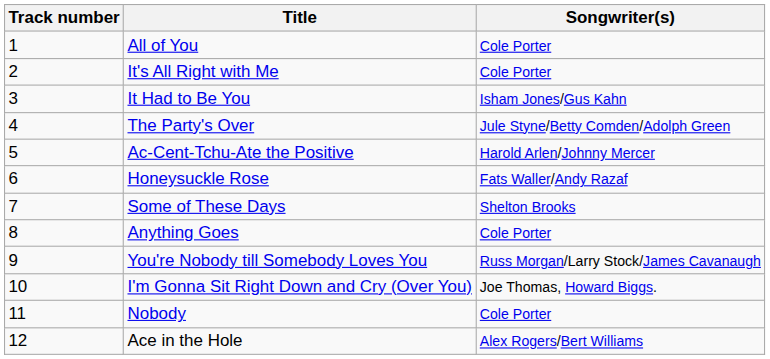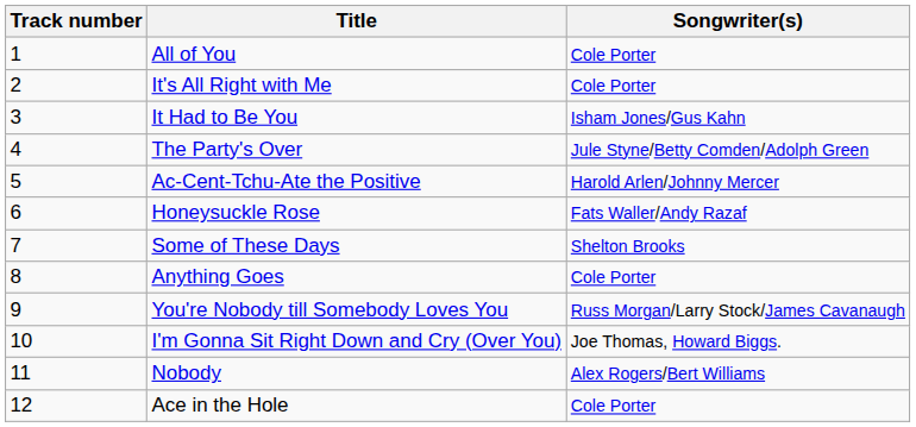 <table class="wikitable">
 <tr>
 <th>Track number</th>
 <th>Title</th>
 <th>Songwriter(s)</th>
 </tr>
 <tr>
 <td>1</td>
 <td><a href='#'>All of You</a></td>
 <td><small><a href='#'>Cole Porter</a></small></td>
 </tr>
 <tr>
 <td>2</td>
 <td><a href='#'>It's All Right with Me</a></td>
 <td><small><a href='#'>Cole Porter</a></small></td>
 </tr>
 <tr>
 <td>3</td>
 <td><a href='#'>It Had to Be You</a></td>
 <td><small><a href='#'>Isham Jones</a>/<a href='#'>Gus Kahn</a></small></td>
 </tr>
 <tr>
 <td>4</td>
 <td><a href='#'>The Party's Over</a></td>
 <td><small><a href='#'>Jule Styne</a>/<a href='#'>Betty Comden</a>/<a href='#'>Adolph Green</a></small></td>
 </tr>
 <tr>
 <td>5</td>
 <td><a href='#'>Ac-Cent-Tchu-Ate the Positive</a></td>
 <td><small><a href='#'>Harold Arlen</a>/<a href='#'>Johnny Mercer</a></small></td>
 </tr>
 <tr>
 <td>6</td>
 <td><a href='#'>Honeysuckle Rose</a></td>
 <td><small><a href='#'>Fats Waller</a>/<a href='#'>Andy Razaf</a></small></td>
 </tr>
 <tr>
 <td>7</td>
 <td><a href='#'>Some of These Days</a></td>
 <td><small><a href='#'>Shelton Brooks</a></small></td>
 </tr>
 <tr>
 <td>8</td>
 <td><a href='#'>Anything Goes</a></td>
 <td><small><a href='#'>Cole Porter</a></small></td>
 </tr>
 <tr>
 <td>9</td>
 <td><a href='#'>You're Nobody till Somebody Loves You</a></td>
 <td><small><a href='#'>Russ Morgan</a>/Larry Stock/<a href='#'>James Cavanaugh</a></small></td>
 </tr>
 <tr>
 <td>10</td>
 <td><a href='#'>I'm Gonna Sit Right Down and Cry (Over You)</a></td>
 <td><small>Joe Thomas, <a href='#'>Howard Biggs</a>. </small></td>
 </tr>
 <tr>
 <td>11</td>
 <td><a href='#'>Nobody</a></td>
-<td><small><a href='#'>Cole Porter</a></small></td>
+<td><small><a href='#'>Alex Rogers</a>/<a href='#'>Bert Williams</a></small></td>
 </tr>
 <tr>
 <td>12</td>
 <td>Ace in the Hole</td>
-<td><small><a href='#'>Alex Rogers</a>/<a href='#'>Bert Williams</a></small></td>
+<td><small><a href='#'>Cole Porter</a></small></td>
 </tr>
 </table>
